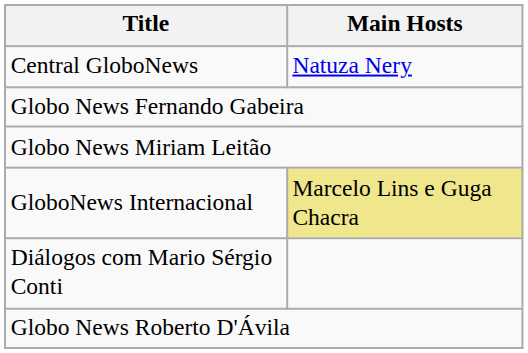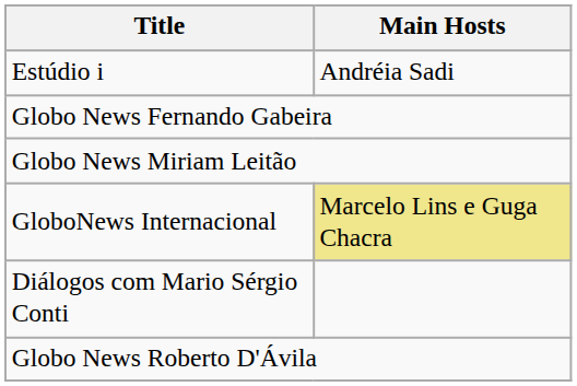 <table class="wikitable sortable" style="width:30%; font-size:75%;">
 <tr>
 <th style="width:5%;">Title</th>
 <th style="width:5%;">Main Hosts</th>
 </tr>
 <tr>
-<td>Central GloboNews</td>
-<td><a href='#'>Natuza Nery</a></td>
+<td>Estúdio i</td>
+<td>Andréia Sadi</td>
 </tr>
 <tr>
 <td colspan="2">Globo News Fernando Gabeira</td>
 </tr>
 <tr>
 <td colspan="2">Globo News Miriam Leitão</td>
 </tr>
 <tr>
 <td>GloboNews Internacional</td>
 <td style="background: khaki;">Marcelo Lins e Guga Chacra</td>
 </tr>
 <tr>
 <td>Diálogos com Mario Sérgio Conti</td>
 </tr>
 <tr>
 <td colspan="2">Globo News Roberto D'Ávila</td>
 </tr>
 </table>
